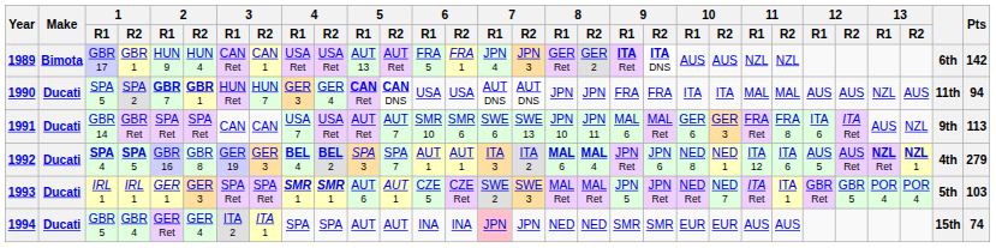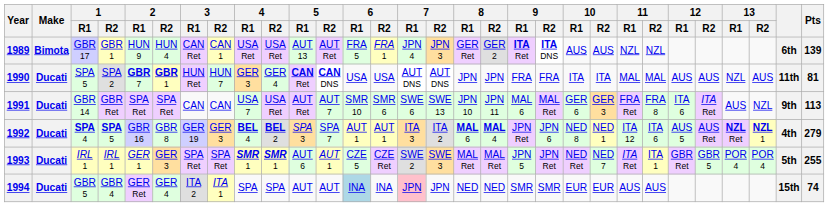 <table class="wikitable" style="text-align:center; font-size:90%">
 <tr>
 <th valign="middle" rowspan=2>Year</th>
 <th valign="middle" rowspan=2>Make</th>
 <th colspan=2>1</th>
 <th colspan=2>2</th>
 <th colspan=2>3</th>
 <th colspan=2>4</th>
 <th colspan=2>5</th>
 <th colspan=2>6</th>
 <th colspan=2>7</th>
 <th colspan=2>8</th>
 <th colspan=2>9</th>
 <th colspan=2>10</th>
 <th colspan=2>11</th>
 <th colspan=2>12</th>
 <th colspan=2>13</th>
 <th rowspan=2></th>
 <th rowspan=2>Pts</th>
 </tr>
 <tr>
 <th>R1</th>
 <th>R2</th>
 <th>R1</th>
 <th>R2</th>
 <th>R1</th>
 <th>R2</th>
 <th>R1</th>
 <th>R2</th>
 <th>R1</th>
 <th>R2</th>
 <th>R1</th>
 <th>R2</th>
 <th>R1</th>
 <th>R2</th>
 <th>R1</th>
 <th>R2</th>
 <th>R1</th>
 <th>R2</th>
 <th>R1</th>
 <th>R2</th>
 <th>R1</th>
 <th>R2</th>
 <th>R1</th>
 <th>R2</th>
 <th>R1</th>
 <th>R2</th>
 </tr>
 <tr>
 <th><a href='#'>1989</a></th>
 <th><a href='#'>Bimota</a></th>
 <td style="background:#CFCFFF;"><a href='#'>GBR</a><br><small>17</small></td>
 <td style="background:#FFFFBF;"><a href='#'>GBR</a><br><small>1</small></td>
 <td style="background:#DFFFDF;"><a href='#'>HUN</a><br><small>9</small></td>
 <td style="background:#DFFFDF;"><a href='#'>HUN</a><br><small>4</small></td>
 <td style="background:#EFCFFF;"><a href='#'>CAN</a><br><small>Ret</small></td>
 <td style="background:#FFFFBF;"><a href='#'>CAN</a><br><small>1</small></td>
 <td style="background:#EFCFFF;"><a href='#'>USA</a><br><small>Ret</small></td>
 <td style="background:#EFCFFF;"><a href='#'>USA</a><br><small>Ret</small></td>
 <td style="background:#DFFFDF;"><a href='#'>AUT</a><br><small>13</small></td>
 <td style="background:#EFCFFF;"><a href='#'>AUT</a><br><small>Ret</small></td>
 <td style="background:#DFFFDF;"><a href='#'>FRA</a><br><small>5</small></td>
 <td style="background:#FFFFBF;"><em><a href='#'>FRA</a></em><br><small>1</small></td>
 <td style="background:#DFFFDF;"><a href='#'>JPN</a><br><small>4</small></td>
 <td style="background:#FFDF9F;"><a href='#'>JPN</a><br><small>3</small></td>
 <td style="background:#EFCFFF;"><a href='#'>GER</a><br><small>Ret</small></td>
 <td style="background:#DFDFDF;"><a href='#'>GER</a><br><small>2</small></td>
 <td style="background:#EFCFFF;"><strong><a href='#'>ITA</a></strong><br><small>Ret</small></td>
 <td style="background:#FFFFFF;"><strong><a href='#'>ITA</a></strong><br><small>DNS</small></td>
 <td><a href='#'>AUS</a></td>
 <td><a href='#'>AUS</a></td>
 <td><a href='#'>NZL</a></td>
 <td><a href='#'>NZL</a></td>
 <td></td>
 <td></td>
 <td></td>
 <td></td>
 <th>6th</th>
-<th>142</th>
+<th>139</th>
 </tr>
 <tr>
 <th><a href='#'>1990</a></th>
 <th><a href='#'>Ducati</a></th>
 <td style="background:#DFFFDF;"><a href='#'>SPA</a><br><small>5</small></td>
 <td style="background:#DFDFDF;"><a href='#'>SPA</a><br><small>2</small></td>
 <td style="background:#DFFFDF;"><strong><a href='#'>GBR</a></strong><br><small>7</small></td>
 <td style="background:#FFFFBF;"><strong><a href='#'>GBR</a></strong><br><small>1</small></td>
 <td style="background:#EFCFFF;"><a href='#'>HUN</a><br><small>Ret</small></td>
 <td style="background:#DFFFDF;"><a href='#'>HUN</a><br><small>7</small></td>
 <td style="background:#FFDF9F;"><a href='#'>GER</a><br><small>3</small></td>
 <td style="background:#DFFFDF;"><a href='#'>GER</a><br><small>4</small></td>
 <td style="background:#EFCFFF;"><strong><a href='#'>CAN</a></strong><br><small>Ret</small></td>
 <td style="background:#FFFFFF;"><strong><a href='#'>CAN</a></strong><br><small>DNS</small></td>
 <td><a href='#'>USA</a></td>
 <td><a href='#'>USA</a></td>
 <td style="background:#FFFFFF;"><a href='#'>AUT</a><br><small>DNS</small></td>
 <td style="background:#FFFFFF;"><a href='#'>AUT</a><br><small>DNS</small></td>
 <td><a href='#'>JPN</a></td>
 <td><a href='#'>JPN</a></td>
 <td><a href='#'>FRA</a></td>
 <td><a href='#'>FRA</a></td>
 <td><a href='#'>ITA</a></td>
 <td><a href='#'>ITA</a></td>
 <td><a href='#'>MAL</a></td>
 <td><a href='#'>MAL</a></td>
 <td><a href='#'>AUS</a></td>
 <td><a href='#'>AUS</a></td>
 <td><a href='#'>NZL</a></td>
 <td><a href='#'>AUS</a></td>
 <th>11th</th>
-<th>94</th>
+<th>81</th>
 </tr>
 <tr>
 <th><a href='#'>1991</a></th>
 <th><a href='#'>Ducati</a></th>
 <td style="background:#DFFFDF;"><a href='#'>GBR</a><br><small>14</small></td>
 <td style="background:#EFCFFF;"><a href='#'>GBR</a><br><small>Ret</small></td>
 <td style="background:#EFCFFF;"><a href='#'>SPA</a><br><small>Ret</small></td>
 <td style="background:#EFCFFF;"><a href='#'>SPA</a><br><small>Ret</small></td>
 <td><a href='#'>CAN</a></td>
 <td><a href='#'>CAN</a></td>
 <td style="background:#DFFFDF;"><a href='#'>USA</a><br><small>7</small></td>
 <td style="background:#EFCFFF;"><a href='#'>USA</a><br><small>Ret</small></td>
 <td style="background:#EFCFFF;"><a href='#'>AUT</a><br><small>Ret</small></td>
 <td style="background:#DFFFDF;"><a href='#'>AUT</a><br><small>7</small></td>
 <td style="background:#DFFFDF;"><a href='#'>SMR</a><br><small>10</small></td>
 <td style="background:#DFFFDF;"><a href='#'>SMR</a><br><small>6</small></td>
 <td style="background:#DFFFDF;"><a href='#'>SWE</a><br><small>6</small></td>
 <td style="background:#DFFFDF;"><a href='#'>SWE</a><br><small>13</small></td>
 <td style="background:#DFFFDF;"><a href='#'>JPN</a><br><small>10</small></td>
 <td style="background:#DFFFDF;"><a href='#'>JPN</a><br><small>11</small></td>
 <td style="background:#DFFFDF;"><a href='#'>MAL</a><br><small>6</small></td>
 <td style="background:#EFCFFF;"><a href='#'>MAL</a><br><small>Ret</small></td>
 <td style="background:#DFFFDF;"><a href='#'>GER</a><br><small>6</small></td>
 <td style="background:#FFDF9F;"><a href='#'>GER</a><br><small>3</small></td>
 <td style="background:#EFCFFF;"><a href='#'>FRA</a><br><small>Ret</small></td>
 <td style="background:#DFFFDF;"><a href='#'>FRA</a><br><small>8</small></td>
 <td style="background:#DFFFDF;"><a href='#'>ITA</a><br><small>6</small></td>
 <td style="background:#EFCFFF;"><em><a href='#'>ITA</a></em><br><small>Ret</small></td>
 <td><a href='#'>AUS</a></td>
 <td><a href='#'>NZL</a></td>
 <th>9th</th>
 <th>113</th>
 </tr>
 <tr>
 <th><a href='#'>1992</a></th>
 <th><a href='#'>Ducati</a></th>
 <td style="background:#DFFFDF;"><strong><a href='#'>SPA</a></strong><br><small>4</small></td>
 <td style="background:#DFFFDF;"><strong><a href='#'>SPA</a></strong><br><small>5</small></td>
 <td style="background:#CFCFFF;"><a href='#'>GBR</a><br><small>16</small></td>
 <td style="background:#DFFFDF;"><a href='#'>GBR</a><br><small>8</small></td>
 <td style="background:#CFCFFF;"><a href='#'>GER</a><br><small>19</small></td>
 <td style="background:#FFDF9F;"><a href='#'>GER</a><br><small>3</small></td>
 <td style="background:#DFFFDF;"><strong><a href='#'>BEL</a></strong><br><small>4</small></td>
 <td style="background:#DFDFDF;"><strong><a href='#'>BEL</a></strong><br><small>2</small></td>
 <td style="background:#FFDF9F;"><em><a href='#'>SPA</a></em><br><small>3</small></td>
 <td style="background:#DFFFDF;"><a href='#'>SPA</a><br><small>7</small></td>
 <td style="background:#FFFFBF;"><a href='#'>AUT</a><br><small>1</small></td>
 <td style="background:#FFFFBF;"><a href='#'>AUT</a><br><small>1</small></td>
 <td style="background:#FFDF9F;"><a href='#'>ITA</a><br><small>3</small></td>
 <td style="background:#DFDFDF;"><a href='#'>ITA</a><br><small>2</small></td>
 <td style="background:#DFFFDF;"><strong><a href='#'>MAL</a></strong><br><small>6</small></td>
 <td style="background:#DFFFDF;"><strong><a href='#'>MAL</a></strong><br><small>4</small></td>
 <td style="background:#EFCFFF;"><a href='#'>JPN</a><br><small>Ret</small></td>
 <td style="background:#DFFFDF;"><a href='#'>JPN</a><br><small>6</small></td>
 <td style="background:#DFFFDF;"><a href='#'>NED</a><br><small>8</small></td>
 <td style="background:#FFFFBF;"><a href='#'>NED</a><br><small>1</small></td>
 <td style="background:#DFFFDF;"><a href='#'>ITA</a><br><small>12</small></td>
 <td style="background:#DFFFDF;"><a href='#'>ITA</a><br><small>6</small></td>
 <td style="background:#DFFFDF;"><a href='#'>AUS</a><br><small>5</small></td>
 <td style="background:#EFCFFF;"><a href='#'>AUS</a><br><small>Ret</small></td>
 <td style="background:#EFCFFF;"><strong><a href='#'>NZL</a></strong><br><small>Ret</small></td>
 <td style="background:#FFFFBF;"><strong><a href='#'>NZL</a></strong><br><small>1</small></td>
 <th>4th</th>
 <th>279</th>
 </tr>
 <tr>
 <th><a href='#'>1993</a></th>
 <th><a href='#'>Ducati</a></th>
 <td style="background:#FFFFBF;"><em><a href='#'>IRL</a></em><br><small>1</small></td>
 <td style="background:#FFFFBF;"><em><a href='#'>IRL</a></em><br><small>1</small></td>
 <td style="background:#FFFFBF;"><em><a href='#'>GER</a></em><br><small>1</small></td>
 <td style="background:#FFDF9F;"><a href='#'>GER</a><br><small>3</small></td>
 <td style="background:#EFCFFF;"><a href='#'>SPA</a><br><small>Ret</small></td>
 <td style="background:#EFCFFF;"><a href='#'>SPA</a><br><small>Ret</small></td>
 <td style="background:#FFFFBF;"><strong><em><a href='#'>SMR</a></em></strong><br><small>1</small></td>
 <td style="background:#FFFFBF;"><strong><em><a href='#'>SMR</a></em></strong><br><small>1</small></td>
 <td style="background:#DFFFDF;"><a href='#'>AUT</a><br><small>6</small></td>
 <td style="background:#FFFFBF;"><em><a href='#'>AUT</a></em><br><small>1</small></td>
 <td style="background:#DFFFDF;"><a href='#'>CZE</a><br><small>5</small></td>
 <td style="background:#EFCFFF;"><a href='#'>CZE</a><br><small>Ret</small></td>
 <td style="background:#DFDFDF;"><a href='#'>SWE</a><br><small>2</small></td>
 <td style="background:#FFDF9F;"><a href='#'>SWE</a><br><small>3</small></td>
 <td style="background:#EFCFFF;"><a href='#'>MAL</a><br><small>Ret</small></td>
 <td style="background:#EFCFFF;"><a href='#'>MAL</a><br><small>Ret</small></td>
 <td style="background:#DFFFDF;"><a href='#'>JPN</a><br><small>5</small></td>
 <td style="background:#EFCFFF;"><a href='#'>JPN</a><br><small>Ret</small></td>
 <td style="background:#EFCFFF;"><a href='#'>NED</a><br><small>Ret</small></td>
 <td style="background:#DFFFDF;"><a href='#'>NED</a><br><small>7</small></td>
 <td style="background:#EFCFFF;"><em><a href='#'>ITA</a></em><br><small>Ret</small></td>
 <td style="background:#FFFFBF;"><a href='#'>ITA</a><br><small>1</small></td>
 <td style="background:#EFCFFF;"><a href='#'>GBR</a><br><small>Ret</small></td>
 <td style="background:#DFFFDF;"><a href='#'>GBR</a><br><small>5</small></td>
 <td style="background:#DFFFDF;"><a href='#'>POR</a><br><small>4</small></td>
 <td style="background:#DFFFDF;"><a href='#'>POR</a><br><small>4</small></td>
 <th>5th</th>
-<th>103</th>
+<th>255</th>
 </tr>
 <tr>
 <th><a href='#'>1994</a></th>
 <th><a href='#'>Ducati</a></th>
 <td style="background:#DFFFDF;"><a href='#'>GBR</a><br><small>5</small></td>
 <td style="background:#DFFFDF;"><a href='#'>GBR</a><br><small>4</small></td>
 <td style="background:#EFCFFF;"><a href='#'>GER</a><br><small>Ret</small></td>
 <td style="background:#DFFFDF;"><a href='#'>GER</a><br><small>4</small></td>
 <td style="background:#DFDFDF;"><a href='#'>ITA</a><br><small>2</small></td>
 <td style="background:#FFFFBF;"><em><a href='#'>ITA</a></em><br><small>1</small></td>
 <td><a href='#'>SPA</a></td>
 <td><a href='#'>SPA</a></td>
 <td><a href='#'>AUT</a></td>
 <td><a href='#'>AUT</a></td>
-<td><a href='#'>INA</a></td>
+<td style="background: lightblue;"><a href='#'>INA</a></td>
 <td><a href='#'>INA</a></td>
 <td style="background: pink;"><a href='#'>JPN</a></td>
 <td><a href='#'>JPN</a></td>
 <td><a href='#'>NED</a></td>
 <td><a href='#'>NED</a></td>
 <td><a href='#'>SMR</a></td>
 <td><a href='#'>SMR</a></td>
 <td><a href='#'>EUR</a></td>
 <td><a href='#'>EUR</a></td>
 <td><a href='#'>AUS</a></td>
 <td><a href='#'>AUS</a></td>
 <td></td>
 <td></td>
 <td></td>
 <td></td>
 <th>15th</th>
 <th>74</th>
 </tr>
 </table>
